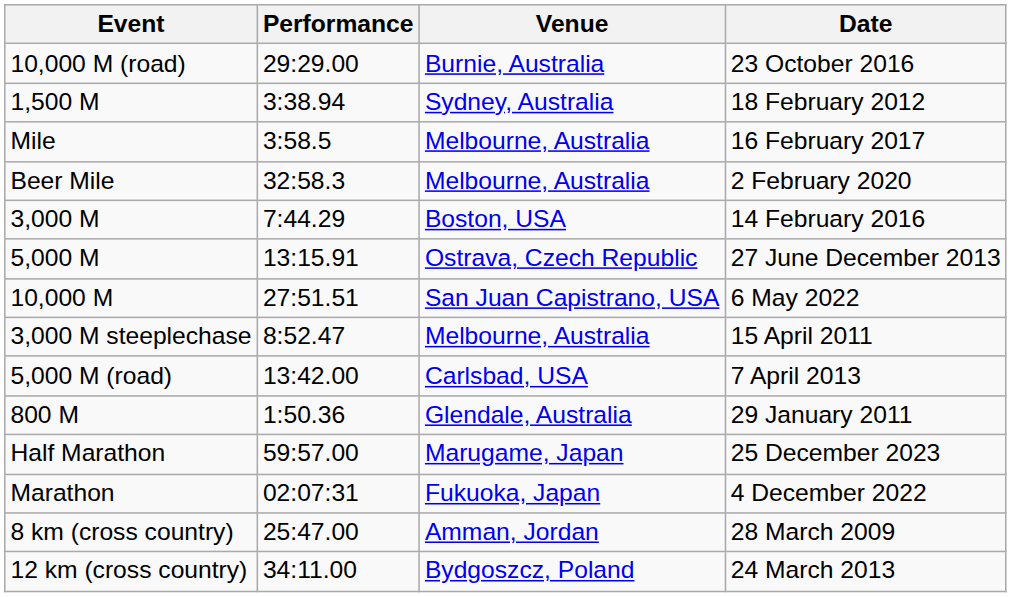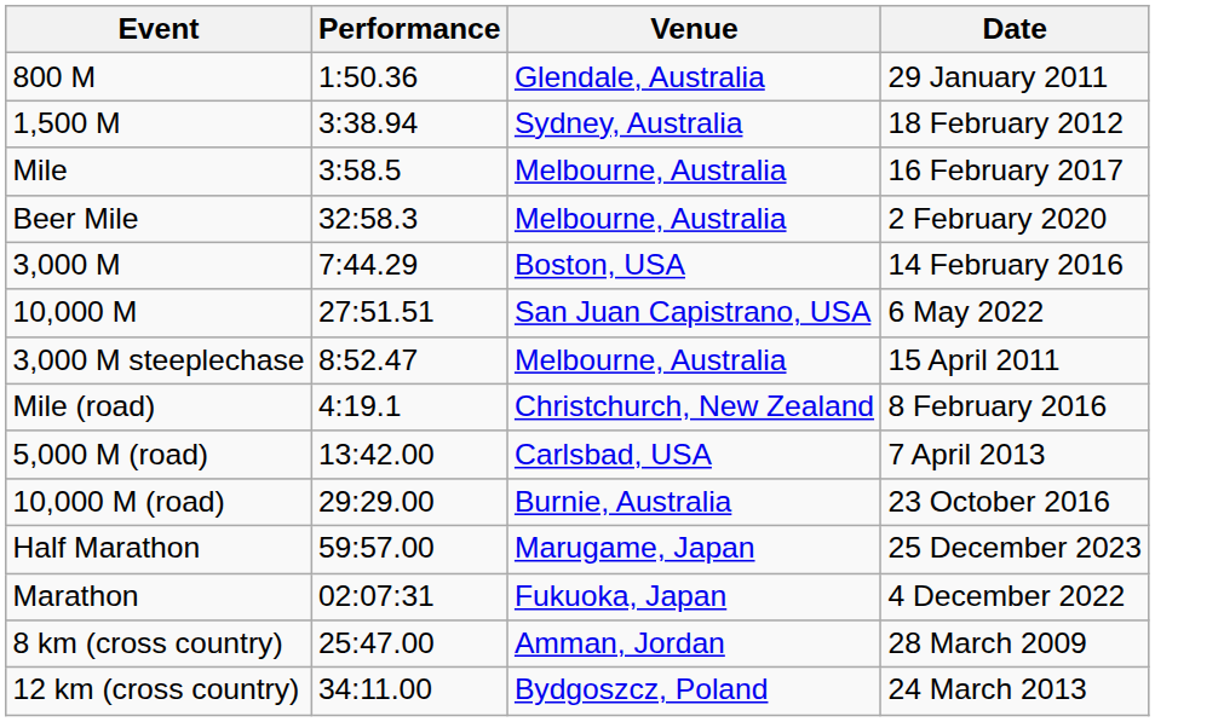 <table class="wikitable">
 <tr>
 <th>Event</th>
 <th>Performance</th>
 <th>Venue</th>
 <th>Date</th>
 </tr>
 <tr>
-<td>10,000 M (road)</td>
-<td>29:29.00</td>
-<td><a href='#'>Burnie, Australia</a></td>
-<td>23 October 2016</td>
+<td>800 M</td>
+<td>1:50.36</td>
+<td><a href='#'>Glendale, Australia</a></td>
+<td>29 January 2011</td>
 </tr>
 <tr>
 <td>1,500 M</td>
 <td>3:38.94</td>
 <td><a href='#'>Sydney, Australia</a></td>
 <td>18 February 2012</td>
 </tr>
 <tr>
 <td>Mile</td>
 <td>3:58.5</td>
 <td><a href='#'>Melbourne, Australia</a></td>
 <td>16 February 2017</td>
 </tr>
 <tr>
 <td>Beer Mile</td>
 <td>32:58.3</td>
 <td><a href='#'>Melbourne, Australia</a></td>
 <td>2 February 2020</td>
 </tr>
 <tr>
 <td>3,000 M</td>
 <td>7:44.29</td>
 <td><a href='#'>Boston, USA</a></td>
 <td>14 February 2016</td>
 </tr>
 <tr>
-<td>5,000 M</td>
-<td>13:15.91</td>
-<td><a href='#'>Ostrava, Czech Republic</a></td>
-<td>27 June December 2013</td>
-</tr>
-<tr>
 <td>10,000 M</td>
 <td>27:51.51</td>
 <td><a href='#'>San Juan Capistrano, USA</a></td>
 <td>6 May 2022</td>
 </tr>
 <tr>
 <td>3,000 M steeplechase</td>
 <td>8:52.47</td>
 <td><a href='#'>Melbourne, Australia</a></td>
 <td>15 April 2011</td>
 </tr>
 <tr>
+<td>Mile (road)</td>
+<td>4:19.1</td>
+<td><a href='#'>Christchurch, New Zealand</a></td>
+<td>8 February 2016</td>
+</tr>
+<tr>
 <td>5,000 M (road)</td>
 <td>13:42.00</td>
 <td><a href='#'>Carlsbad, USA</a></td>
 <td>7 April 2013</td>
 </tr>
 <tr>
-<td>800 M</td>
-<td>1:50.36</td>
-<td><a href='#'>Glendale, Australia</a></td>
-<td>29 January 2011</td>
+<td>10,000 M (road)</td>
+<td>29:29.00</td>
+<td><a href='#'>Burnie, Australia</a></td>
+<td>23 October 2016</td>
 </tr>
 <tr>
 <td>Half Marathon</td>
 <td>59:57.00</td>
 <td><a href='#'>Marugame, Japan</a></td>
 <td>25 December 2023</td>
 </tr>
 <tr>
 <td>Marathon</td>
 <td>02:07:31</td>
 <td><a href='#'>Fukuoka, Japan</a></td>
 <td>4 December 2022</td>
 </tr>
 <tr>
 <td>8 km (cross country)</td>
 <td>25:47.00</td>
 <td><a href='#'>Amman, Jordan</a></td>
 <td>28 March 2009</td>
 </tr>
 <tr>
 <td>12 km (cross country)</td>
 <td>34:11.00</td>
 <td><a href='#'>Bydgoszcz, Poland</a></td>
 <td>24 March 2013</td>
 </tr>
 </table>
